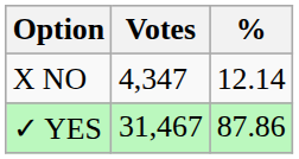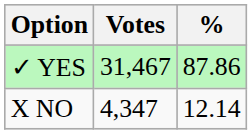 <table class="wikitable">
 <tr>
 <th>Option</th>
 <th>Votes</th>
 <th>%</th>
 </tr>
 <tr>
+<td style=background:#bbf8be>✓ YES</td>
+<td style=background:#bbf8be>31,467</td>
+<td style=background:#bbf8be>87.86</td>
+</tr>
+<tr>
 <td>X NO</td>
 <td>4,347</td>
 <td>12.14</td>
 </tr>
-<tr>
-<td style=background:#bbf8be>✓ YES</td>
-<td style=background:#bbf8be>31,467</td>
-<td style=background:#bbf8be>87.86</td>
-</tr>
 </table>
